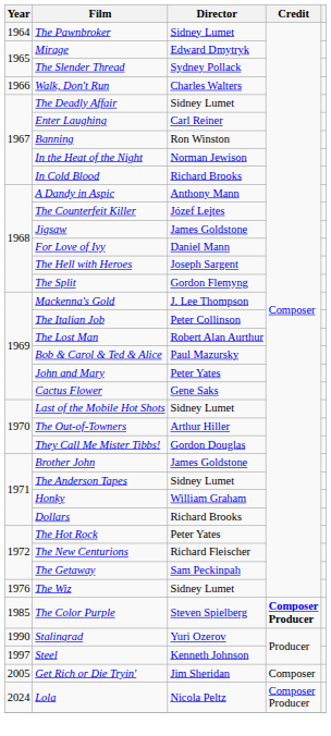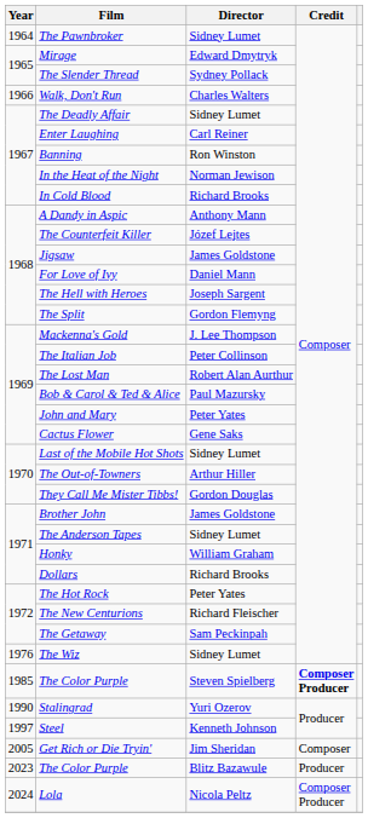 <table class="wikitable sortable plainrowheaders">
 <tr>
 <th scope="col">Year</th>
 <th scope="col">Film</th>
 <th scope="col">Director</th>
 <th scope="col" class="unsortable">Credit</th>
 <th scope="col" class="unsortable"></th>
 </tr>
 <tr>
 <td rowspan=1>1964</td>
 <td><em><a href='#'>The Pawnbroker</a></em></td>
 <td><a href='#'>Sidney Lumet</a></td>
 <td rowspan="32"><a href='#'>Composer</a></td>
 <td></td>
 </tr>
 <tr>
 <td rowspan=2>1965</td>
 <td><em><a href='#'>Mirage</a></em></td>
 <td><a href='#'>Edward Dmytryk</a></td>
 <td></td>
 </tr>
 <tr>
 <td><em><a href='#'>The Slender Thread</a></em></td>
 <td><a href='#'>Sydney Pollack</a></td>
 <td></td>
 </tr>
 <tr>
 <td>1966</td>
 <td><em><a href='#'>Walk, Don't Run</a></em></td>
 <td><a href='#'>Charles Walters</a></td>
 <td></td>
 </tr>
 <tr>
 <td rowspan=5>1967</td>
 <td><em><a href='#'>The Deadly Affair</a></em></td>
 <td>Sidney Lumet</td>
 <td></td>
 </tr>
 <tr>
 <td><em><a href='#'>Enter Laughing</a></em></td>
 <td><a href='#'>Carl Reiner</a></td>
 <td></td>
 </tr>
 <tr>
 <td><em><a href='#'>Banning</a></em></td>
 <td>Ron Winston</td>
 <td></td>
 </tr>
 <tr>
 <td><em><a href='#'>In the Heat of the Night</a></em></td>
 <td><a href='#'>Norman Jewison</a></td>
 <td></td>
 </tr>
 <tr>
 <td><em><a href='#'>In Cold Blood</a></em></td>
 <td><a href='#'>Richard Brooks</a></td>
 <td></td>
 </tr>
 <tr>
 <td rowspan=6>1968</td>
 <td><em><a href='#'>A Dandy in Aspic</a></em></td>
 <td><a href='#'>Anthony Mann</a></td>
 <td></td>
 </tr>
 <tr>
 <td><em><a href='#'>The Counterfeit Killer</a></em></td>
 <td><a href='#'>Józef Lejtes</a></td>
 </tr>
 <tr>
 <td><em><a href='#'>Jigsaw</a></em></td>
 <td><a href='#'>James Goldstone</a></td>
 <td></td>
 </tr>
 <tr>
 <td><em><a href='#'>For Love of Ivy</a></em></td>
 <td><a href='#'>Daniel Mann</a></td>
 <td></td>
 </tr>
 <tr>
 <td><em><a href='#'>The Hell with Heroes</a></em></td>
 <td><a href='#'>Joseph Sargent</a></td>
 <td></td>
 </tr>
 <tr>
 <td><em><a href='#'>The Split</a></em></td>
 <td><a href='#'>Gordon Flemyng</a></td>
 <td></td>
 </tr>
 <tr>
 <td rowspan=6>1969</td>
 <td><em><a href='#'>Mackenna's Gold</a></em></td>
 <td><a href='#'>J. Lee Thompson</a></td>
 <td></td>
 </tr>
 <tr>
 <td><em><a href='#'>The Italian Job</a></em></td>
 <td><a href='#'>Peter Collinson</a></td>
 <td></td>
 </tr>
 <tr>
 <td><em><a href='#'>The Lost Man</a></em></td>
 <td><a href='#'>Robert Alan Aurthur</a></td>
 <td></td>
 </tr>
 <tr>
 <td><em><a href='#'>Bob & Carol & Ted & Alice</a></em></td>
 <td><a href='#'>Paul Mazursky</a></td>
 <td></td>
 </tr>
 <tr>
 <td><em><a href='#'>John and Mary</a></em></td>
 <td><a href='#'>Peter Yates</a></td>
 <td></td>
 </tr>
 <tr>
 <td><em><a href='#'>Cactus Flower</a></em></td>
 <td><a href='#'>Gene Saks</a></td>
 <td></td>
 </tr>
 <tr>
 <td rowspan=3>1970</td>
 <td><em><a href='#'>Last of the Mobile Hot Shots</a></em></td>
 <td>Sidney Lumet</td>
 <td></td>
 </tr>
 <tr>
 <td><em><a href='#'>The Out-of-Towners</a></em></td>
 <td><a href='#'>Arthur Hiller</a></td>
 <td></td>
 </tr>
 <tr>
 <td><em><a href='#'>They Call Me Mister Tibbs!</a></em></td>
 <td><a href='#'>Gordon Douglas</a></td>
 <td></td>
 </tr>
 <tr>
 <td rowspan=4>1971</td>
 <td><em><a href='#'>Brother John</a></em></td>
 <td><a href='#'>James Goldstone</a></td>
 <td></td>
 </tr>
 <tr>
 <td><em><a href='#'>The Anderson Tapes</a></em></td>
 <td>Sidney Lumet</td>
 <td></td>
 </tr>
 <tr>
 <td><em><a href='#'>Honky</a></em></td>
 <td><a href='#'>William Graham</a></td>
 <td></td>
 </tr>
 <tr>
 <td><em><a href='#'>Dollars</a></em></td>
 <td>Richard Brooks</td>
 <td></td>
 </tr>
 <tr>
 <td rowspan=3>1972</td>
 <td><em><a href='#'>The Hot Rock</a></em></td>
 <td>Peter Yates</td>
 <td></td>
 </tr>
 <tr>
 <td><em><a href='#'>The New Centurions</a></em></td>
 <td>Richard Fleischer</td>
 <td></td>
 </tr>
 <tr>
 <td><em><a href='#'>The Getaway</a></em></td>
 <td><a href='#'>Sam Peckinpah</a></td>
 <td></td>
 </tr>
 <tr>
 <td>1976</td>
 <td><em><a href='#'>The Wiz</a></em></td>
 <td>Sidney Lumet</td>
 <td></td>
 </tr>
 <tr>
 <td>1985</td>
 <td><em><a href='#'>The Color Purple</a></em></td>
 <td><a href='#'>Steven Spielberg</a></td>
 <td><strong><a href='#'>Composer</a><br>Producer</strong></td>
 <td></td>
 </tr>
 <tr>
 <td>1990</td>
 <td><em><a href='#'>Stalingrad</a></em></td>
 <td><a href='#'>Yuri Ozerov</a></td>
 <td rowspan="2">Producer</td>
 <td></td>
 </tr>
 <tr>
 <td>1997</td>
 <td><em><a href='#'>Steel</a></em></td>
 <td><a href='#'>Kenneth Johnson</a></td>
 <td></td>
 </tr>
 <tr>
 <td>2005</td>
 <td><em><a href='#'>Get Rich or Die Tryin'</a></em></td>
 <td><a href='#'>Jim Sheridan</a></td>
 <td>Composer</td>
 <td></td>
 </tr>
 <tr>
+<td>2023</td>
+<td><em><a href='#'>The Color Purple</a></em></td>
+<td><a href='#'>Blitz Bazawule</a></td>
+<td>Producer</td>
+<td></td>
+</tr>
+<tr>
 <td>2024</td>
 <td><em><a href='#'>Lola</a></em></td>
 <td><a href='#'>Nicola Peltz</a></td>
 <td><a href='#'>Composer</a><br>Producer</td>
 <td></td>
 </tr>
 <tr>
 </tr>
 </table>
